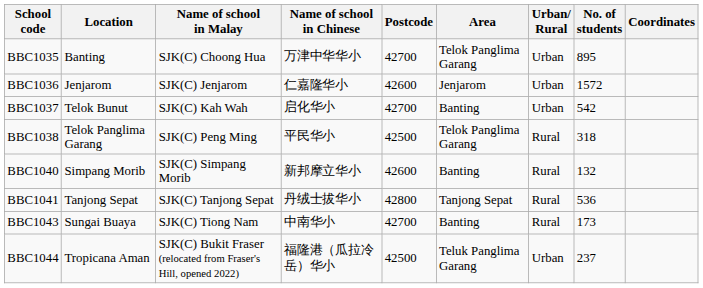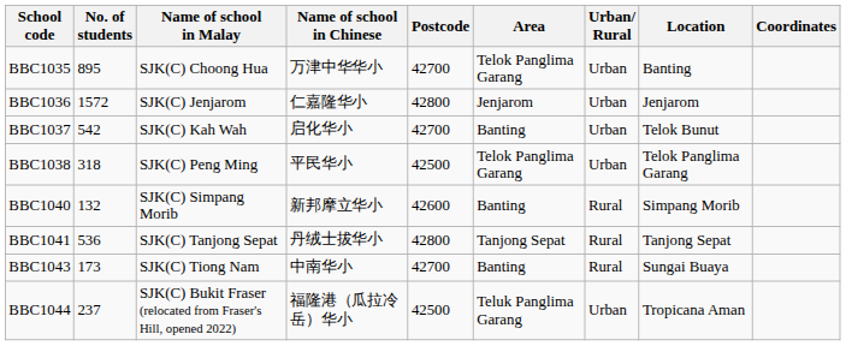 <table class="wikitable sortable">
 <tr>
 <th>School<br>code</th>
-<th>Location</th>
+<th>No. of<br>students</th>
 <th>Name of school<br>in Malay</th>
 <th>Name of school<br>in Chinese</th>
 <th>Postcode</th>
 <th>Area</th>
 <th>Urban/<br>Rural</th>
-<th>No. of<br>students</th>
+<th>Location</th>
 <th>Coordinates</th>
 </tr>
 <tr>
 <td>BBC1035</td>
-<td>Banting</td>
+<td>895</td>
 <td>SJK(C) Choong Hua</td>
 <td>万津中华华小</td>
 <td>42700</td>
 <td>Telok Panglima Garang</td>
 <td>Urban</td>
-<td>895</td>
+<td>Banting</td>
 <td></td>
 </tr>
 <tr>
 <td>BBC1036</td>
-<td>Jenjarom</td>
+<td>1572</td>
 <td>SJK(C) Jenjarom</td>
 <td>仁嘉隆华小</td>
-<td>42600</td>
+<td>42800</td>
 <td>Jenjarom</td>
 <td>Urban</td>
-<td>1572</td>
+<td>Jenjarom</td>
 <td></td>
 </tr>
 <tr>
 <td>BBC1037</td>
-<td>Telok Bunut</td>
+<td>542</td>
 <td>SJK(C) Kah Wah</td>
 <td>启化华小</td>
 <td>42700</td>
 <td>Banting</td>
 <td>Urban</td>
-<td>542</td>
+<td>Telok Bunut</td>
 <td></td>
 </tr>
 <tr>
 <td>BBC1038</td>
-<td>Telok Panglima Garang</td>
+<td>318</td>
 <td>SJK(C) Peng Ming</td>
 <td>平民华小</td>
 <td>42500</td>
 <td>Telok Panglima Garang</td>
-<td>Rural</td>
-<td>318</td>
+<td>Urban</td>
+<td>Telok Panglima Garang</td>
 <td></td>
 </tr>
 <tr>
 <td>BBC1040</td>
-<td>Simpang Morib</td>
+<td>132</td>
 <td>SJK(C) Simpang Morib</td>
 <td>新邦摩立华小</td>
 <td>42600</td>
 <td>Banting</td>
 <td>Rural</td>
-<td>132</td>
+<td>Simpang Morib</td>
 <td></td>
 </tr>
 <tr>
 <td>BBC1041</td>
-<td>Tanjong Sepat</td>
+<td>536</td>
 <td>SJK(C) Tanjong Sepat</td>
 <td>丹绒士拔华小</td>
 <td>42800</td>
 <td>Tanjong Sepat</td>
 <td>Rural</td>
-<td>536</td>
+<td>Tanjong Sepat</td>
 <td></td>
 </tr>
 <tr>
 <td>BBC1043</td>
-<td>Sungai Buaya</td>
+<td>173</td>
 <td>SJK(C) Tiong Nam</td>
 <td>中南华小</td>
 <td>42700</td>
 <td>Banting</td>
 <td>Rural</td>
-<td>173</td>
+<td>Sungai Buaya</td>
 <td></td>
 </tr>
 <tr>
 <td>BBC1044</td>
-<td>Tropicana Aman</td>
+<td>237</td>
 <td>SJK(C) Bukit Fraser<br><small>(relocated from Fraser's Hill, opened 2022)</small></td>
 <td>福隆港（瓜拉冷岳）华小</td>
 <td>42500</td>
 <td>Teluk Panglima Garang</td>
 <td>Urban</td>
-<td>237</td>
+<td>Tropicana Aman</td>
 <td></td>
 </tr>
 </table>
